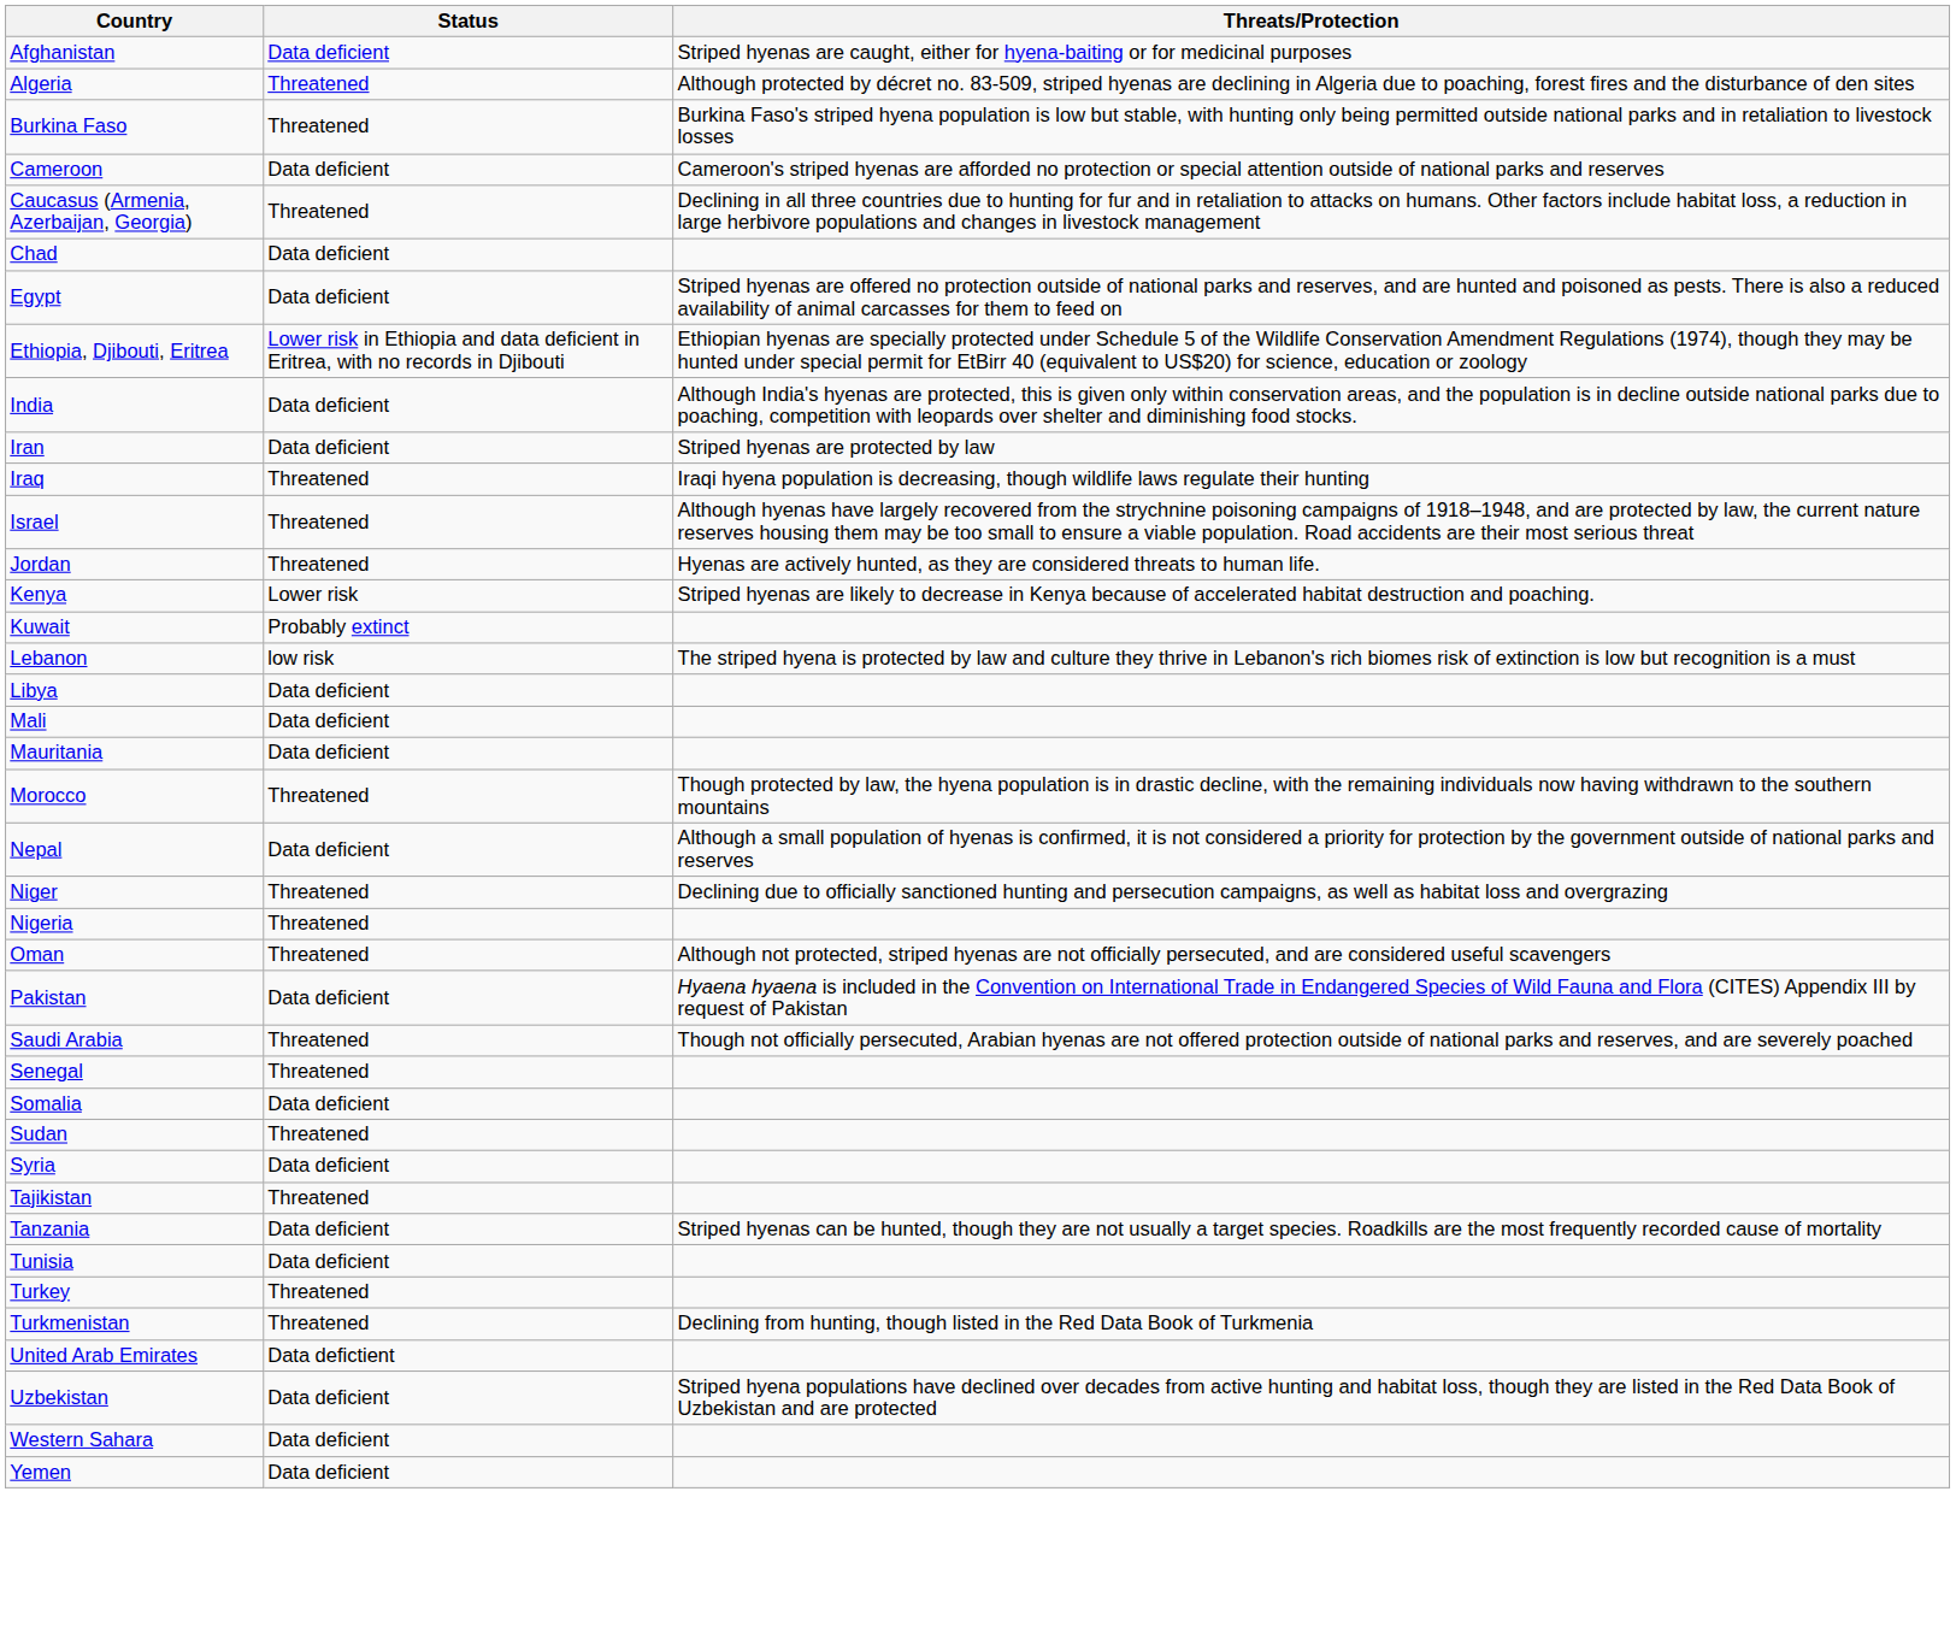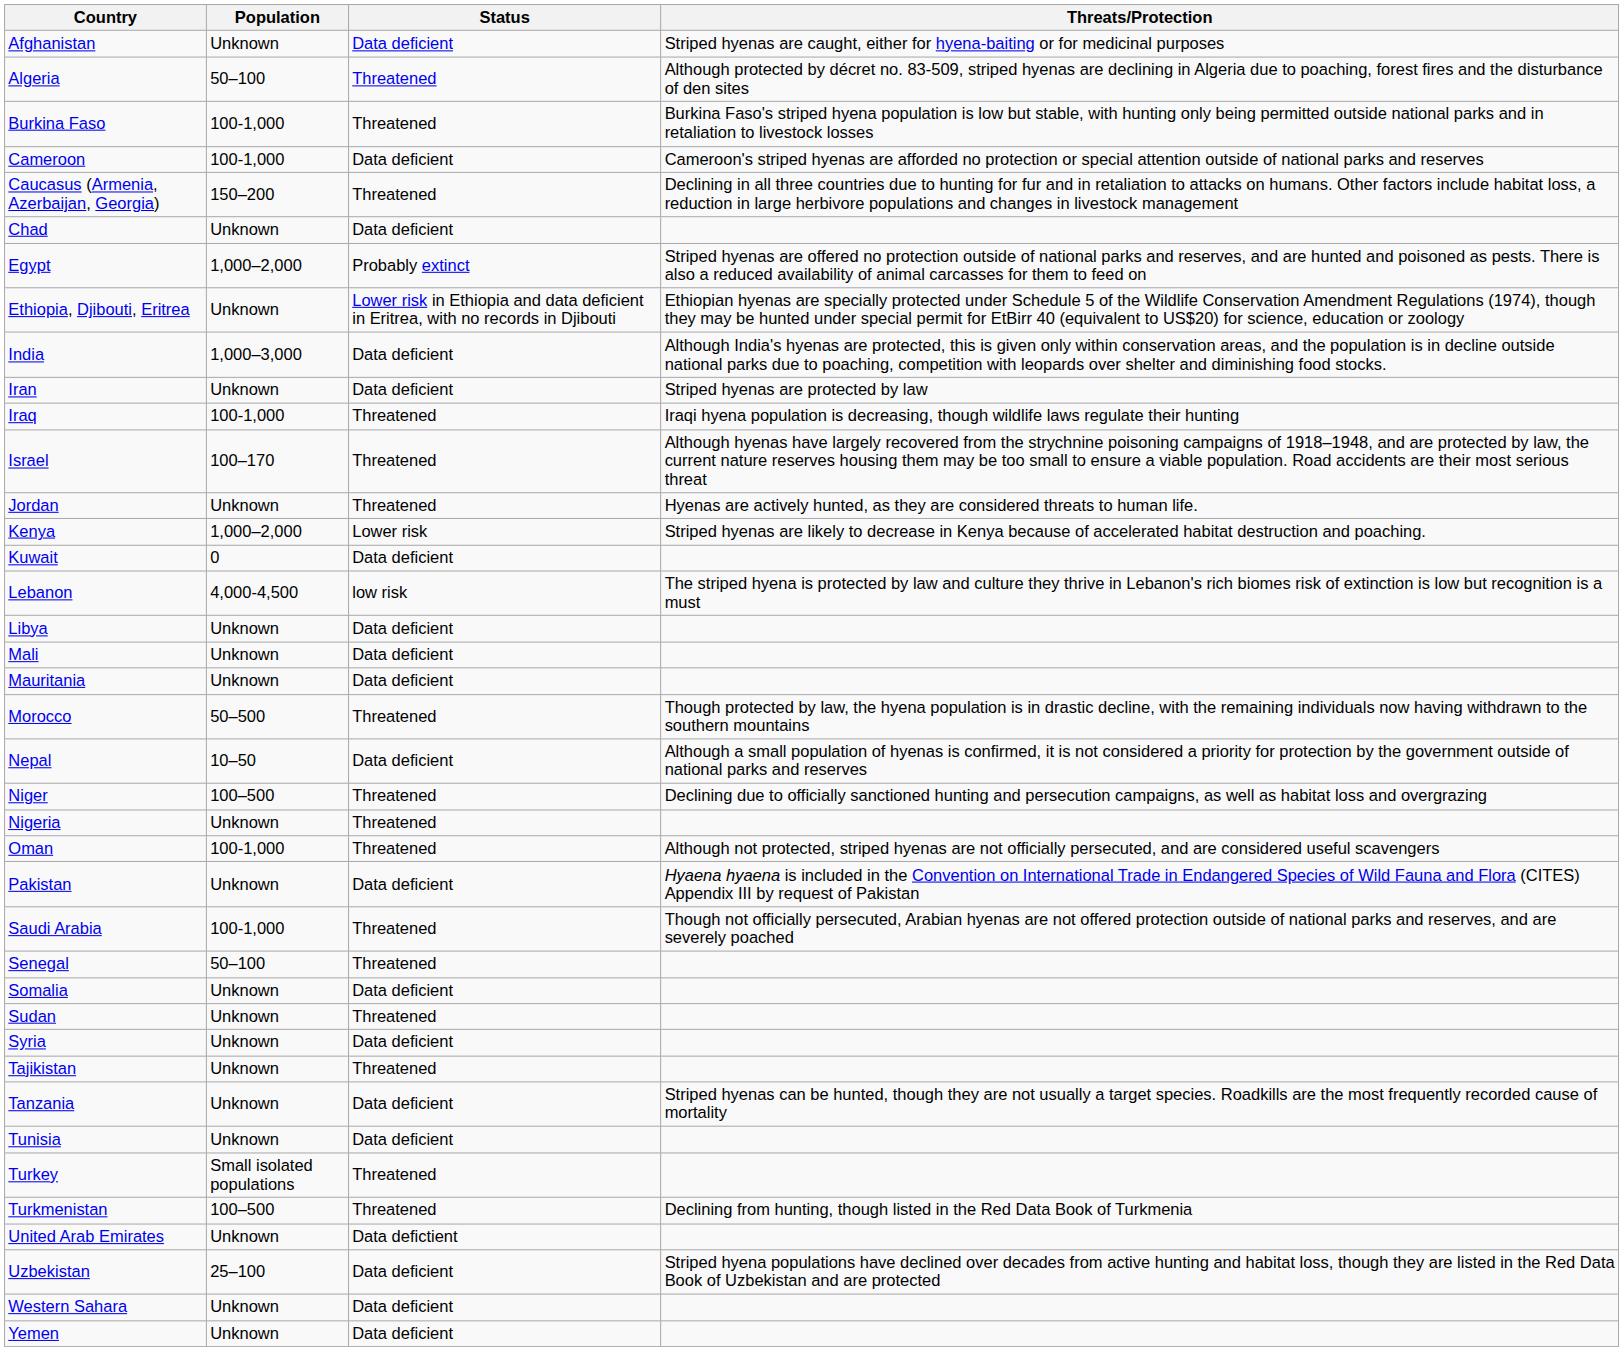 <table class="wikitable collapsible collapsed">
 <tr>
 <th>Country</th>
+<th>Population</th>
 <th>Status</th>
 <th>Threats/Protection</th>
 </tr>
 <tr>
 <td><a href='#'>Afghanistan</a></td>
+<td>Unknown</td>
 <td><a href='#'>Data deficient</a></td>
 <td>Striped hyenas are caught, either for <a href='#'>hyena-baiting</a> or for medicinal purposes</td>
 </tr>
 <tr>
 <td><a href='#'>Algeria</a></td>
+<td>50–100</td>
 <td><a href='#'>Threatened</a></td>
 <td>Although protected by décret no. 83-509, striped hyenas are declining in Algeria due to poaching, forest fires and the disturbance of den sites</td>
 </tr>
 <tr>
 <td><a href='#'>Burkina Faso</a></td>
+<td>100-1,000</td>
 <td>Threatened</td>
 <td>Burkina Faso's striped hyena population is low but stable, with hunting only being permitted outside national parks and in retaliation to livestock losses</td>
 </tr>
 <tr>
 <td><a href='#'>Cameroon</a></td>
+<td>100-1,000</td>
 <td>Data deficient</td>
 <td>Cameroon's striped hyenas are afforded no protection or special attention outside of national parks and reserves</td>
 </tr>
 <tr>
 <td><a href='#'>Caucasus</a> (<a href='#'>Armenia</a>, <a href='#'>Azerbaijan</a>, <a href='#'>Georgia</a>)</td>
+<td>150–200</td>
 <td>Threatened</td>
 <td>Declining in all three countries due to hunting for fur and in retaliation to attacks on humans. Other factors include habitat loss, a reduction in large herbivore populations and changes in livestock management</td>
 </tr>
 <tr>
 <td><a href='#'>Chad</a></td>
+<td>Unknown</td>
 <td>Data deficient</td>
 <td></td>
 </tr>
 <tr>
 <td><a href='#'>Egypt</a></td>
-<td>Data deficient</td>
+<td>1,000–2,000</td>
+<td>Probably <a href='#'>extinct</a></td>
 <td>Striped hyenas are offered no protection outside of national parks and reserves, and are hunted and poisoned as pests. There is also a reduced availability of animal carcasses for them to feed on</td>
 </tr>
 <tr>
 <td><a href='#'>Ethiopia</a>, <a href='#'>Djibouti</a>, <a href='#'>Eritrea</a></td>
+<td>Unknown</td>
 <td><a href='#'>Lower risk</a> in Ethiopia and data deficient in Eritrea, with no records in Djibouti</td>
 <td>Ethiopian hyenas are specially protected under Schedule 5 of the Wildlife Conservation Amendment Regulations (1974), though they may be hunted under special permit for EtBirr 40 (equivalent to US$20) for science, education or zoology</td>
 </tr>
 <tr>
 <td><a href='#'>India</a></td>
+<td>1,000–3,000</td>
 <td>Data deficient</td>
 <td>Although India's hyenas are protected, this is given only within conservation areas, and the population is in decline outside national parks due to poaching, competition with leopards over shelter and diminishing food stocks.</td>
 </tr>
 <tr>
 <td><a href='#'>Iran</a></td>
+<td>Unknown</td>
 <td>Data deficient</td>
 <td>Striped hyenas are protected by law</td>
 </tr>
 <tr>
 <td><a href='#'>Iraq</a></td>
+<td>100-1,000</td>
 <td>Threatened</td>
 <td>Iraqi hyena population is decreasing, though wildlife laws regulate their hunting</td>
 </tr>
 <tr>
 <td><a href='#'>Israel</a></td>
+<td>100–170</td>
 <td>Threatened</td>
 <td>Although hyenas have largely recovered from the strychnine poisoning campaigns of 1918–1948, and are protected by law, the current nature reserves housing them may be too small to ensure a viable population. Road accidents are their most serious threat</td>
 </tr>
 <tr>
 <td><a href='#'>Jordan</a></td>
+<td>Unknown</td>
 <td>Threatened</td>
 <td>Hyenas are actively hunted, as they are considered threats to human life.</td>
 </tr>
 <tr>
 <td><a href='#'>Kenya</a></td>
+<td>1,000–2,000</td>
 <td>Lower risk</td>
 <td>Striped hyenas are likely to decrease in Kenya because of accelerated habitat destruction and poaching.</td>
 </tr>
 <tr>
 <td><a href='#'>Kuwait</a></td>
-<td>Probably <a href='#'>extinct</a></td>
+<td>0</td>
+<td>Data deficient</td>
 <td></td>
 </tr>
 <tr>
 <td><a href='#'>Lebanon</a></td>
+<td>4,000-4,500</td>
 <td>low risk</td>
 <td>The striped hyena is protected by law and culture they thrive in Lebanon's rich biomes risk of extinction is low but recognition is a must</td>
 </tr>
 <tr>
 <td><a href='#'>Libya</a></td>
+<td>Unknown</td>
 <td>Data deficient</td>
 <td></td>
 </tr>
 <tr>
 <td><a href='#'>Mali</a></td>
+<td>Unknown</td>
 <td>Data deficient</td>
 <td></td>
 </tr>
 <tr>
 <td><a href='#'>Mauritania</a></td>
+<td>Unknown</td>
 <td>Data deficient</td>
 <td></td>
 </tr>
 <tr>
 <td><a href='#'>Morocco</a></td>
+<td>50–500</td>
 <td>Threatened</td>
 <td>Though protected by law, the hyena population is in drastic decline, with the remaining individuals now having withdrawn to the southern mountains</td>
 </tr>
 <tr>
 <td><a href='#'>Nepal</a></td>
+<td>10–50</td>
 <td>Data deficient</td>
 <td>Although a small population of hyenas is confirmed, it is not considered a priority for protection by the government outside of national parks and reserves</td>
 </tr>
 <tr>
 <td><a href='#'>Niger</a></td>
+<td>100–500</td>
 <td>Threatened</td>
 <td>Declining due to officially sanctioned hunting and persecution campaigns, as well as habitat loss and overgrazing</td>
 </tr>
 <tr>
 <td><a href='#'>Nigeria</a></td>
+<td>Unknown</td>
 <td>Threatened</td>
 <td></td>
 </tr>
 <tr>
 <td><a href='#'>Oman</a></td>
+<td>100-1,000</td>
 <td>Threatened</td>
 <td>Although not protected, striped hyenas are not officially persecuted, and are considered useful scavengers</td>
 </tr>
 <tr>
 <td><a href='#'>Pakistan</a></td>
+<td>Unknown</td>
 <td>Data deficient</td>
 <td><em>Hyaena hyaena</em> is included in the <a href='#'>Convention on International Trade in Endangered Species of Wild Fauna and Flora</a> (CITES) Appendix III by request of Pakistan</td>
 </tr>
 <tr>
 <td><a href='#'>Saudi Arabia</a></td>
+<td>100-1,000</td>
 <td>Threatened</td>
 <td>Though not officially persecuted, Arabian hyenas are not offered protection outside of national parks and reserves, and are severely poached</td>
 </tr>
 <tr>
 <td><a href='#'>Senegal</a></td>
+<td>50–100</td>
 <td>Threatened</td>
 <td></td>
 </tr>
 <tr>
 <td><a href='#'>Somalia</a></td>
+<td>Unknown</td>
 <td>Data deficient</td>
 <td></td>
 </tr>
 <tr>
 <td><a href='#'>Sudan</a></td>
+<td>Unknown</td>
 <td>Threatened</td>
 <td></td>
 </tr>
 <tr>
 <td><a href='#'>Syria</a></td>
+<td>Unknown</td>
 <td>Data deficient</td>
 <td></td>
 </tr>
 <tr>
 <td><a href='#'>Tajikistan</a></td>
+<td>Unknown</td>
 <td>Threatened</td>
 <td></td>
 </tr>
 <tr>
 <td><a href='#'>Tanzania</a></td>
+<td>Unknown</td>
 <td>Data deficient</td>
 <td>Striped hyenas can be hunted, though they are not usually a target species. Roadkills are the most frequently recorded cause of mortality</td>
 </tr>
 <tr>
 <td><a href='#'>Tunisia</a></td>
+<td>Unknown</td>
 <td>Data deficient</td>
 <td></td>
 </tr>
 <tr>
 <td><a href='#'>Turkey</a></td>
+<td>Small isolated populations</td>
 <td>Threatened</td>
 <td></td>
 </tr>
 <tr>
 <td><a href='#'>Turkmenistan</a></td>
+<td>100–500</td>
 <td>Threatened</td>
 <td>Declining from hunting, though listed in the Red Data Book of Turkmenia</td>
 </tr>
 <tr>
 <td><a href='#'>United Arab Emirates</a></td>
+<td>Unknown</td>
 <td>Data defictient </td>
 <td></td>
 </tr>
 <tr>
 <td><a href='#'>Uzbekistan</a></td>
+<td>25–100</td>
 <td>Data deficient</td>
 <td>Striped hyena populations have declined over decades from active hunting and habitat loss, though they are listed in the Red Data Book of Uzbekistan and are protected</td>
 </tr>
 <tr>
 <td><a href='#'>Western Sahara</a></td>
+<td>Unknown</td>
 <td>Data deficient</td>
 <td></td>
 </tr>
 <tr>
 <td><a href='#'>Yemen</a></td>
+<td>Unknown</td>
 <td>Data deficient</td>
 <td></td>
 </tr>
 </table>
